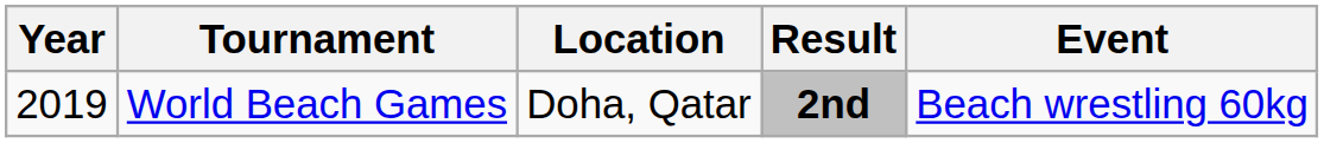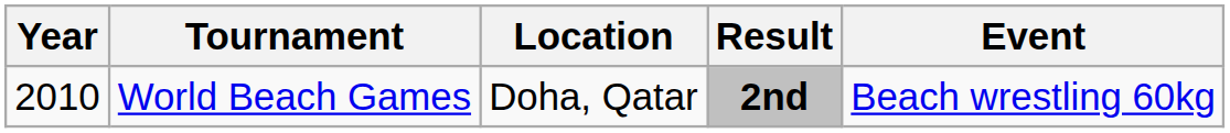 <table class="wikitable" style="font-size:95%;">
 <tr>
 <th>Year</th>
 <th>Tournament</th>
 <th>Location</th>
 <th>Result</th>
 <th>Event</th>
 </tr>
 <tr>
-<td>2019</td>
+<td>2010</td>
 <td><a href='#'>World Beach Games</a></td>
 <td>Doha, Qatar</td>
 <td align="center" bgcolor="silver"><strong>2nd</strong></td>
 <td><a href='#'>Beach wrestling 60kg</a></td>
 </tr>
 </table>
